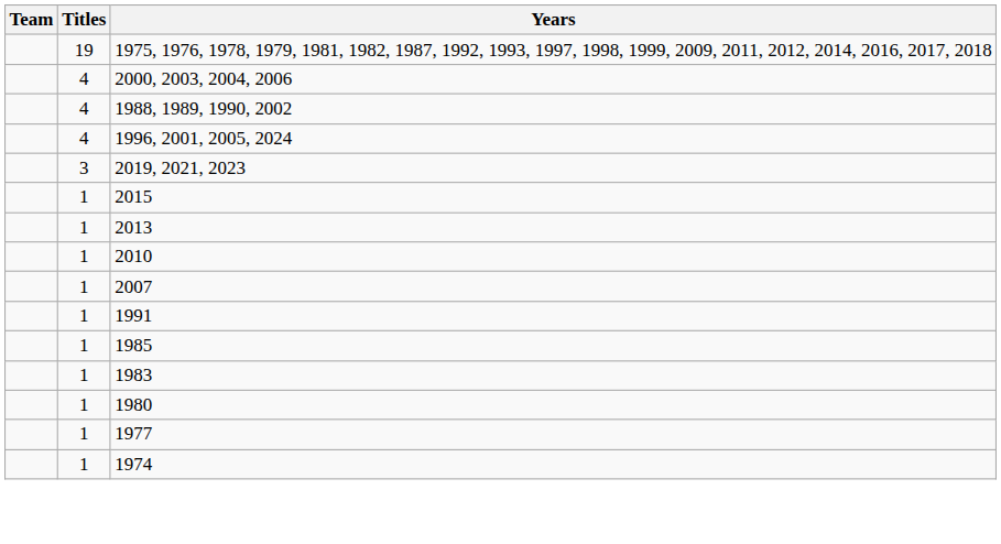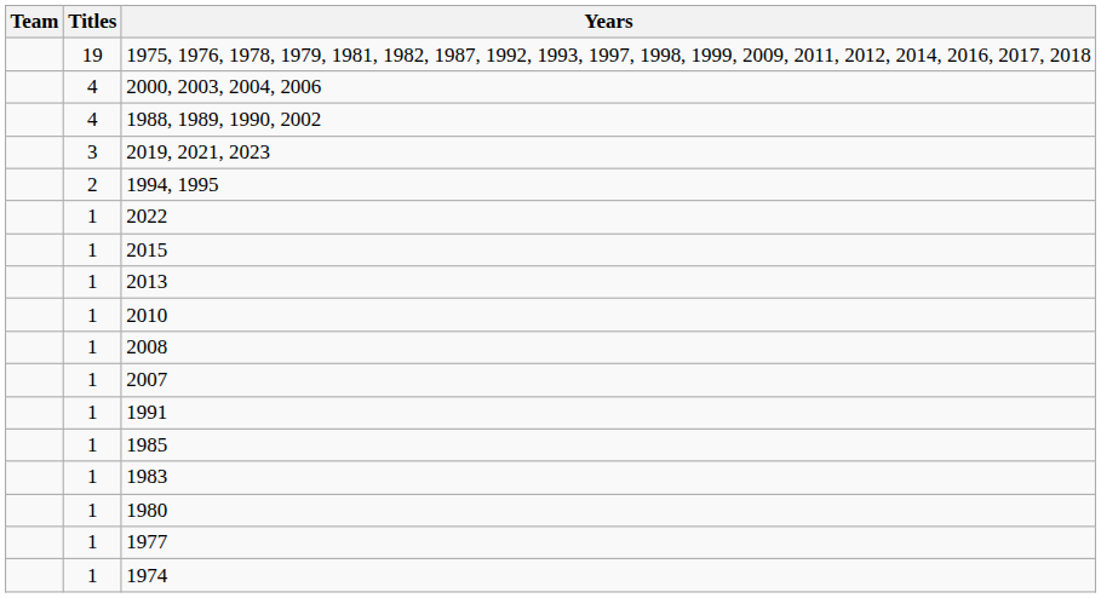 <table class="wikitable sortable" style="text-align:center">
 <tr>
 <th>Team</th>
 <th>Titles</th>
 <th>Years</th>
 </tr>
 <tr>
 <td style=><strong></strong></td>
 <td>19</td>
 <td align=left>1975, 1976, 1978, 1979, 1981, 1982, 1987, 1992, 1993, 1997, 1998, 1999, 2009, 2011, 2012, 2014, 2016, 2017, 2018</td>
 </tr>
 <tr>
 <td style=><strong></strong></td>
 <td>4</td>
 <td align=left>2000, 2003, 2004, 2006</td>
 </tr>
 <tr>
 <td style=><strong></strong></td>
 <td>4</td>
 <td align=left>1988, 1989, 1990, 2002</td>
 </tr>
 <tr>
 <td style=><strong></strong></td>
-<td>4</td>
-<td align=left>1996, 2001, 2005, 2024</td>
+<td>3</td>
+<td align=left>2019, 2021, 2023</td>
 </tr>
 <tr>
 <td style=><strong></strong></td>
-<td>3</td>
-<td align=left>2019, 2021, 2023</td>
+<td>2</td>
+<td align=left>1994, 1995</td>
+</tr>
+<tr>
+<td style=><strong></strong></td>
+<td>1</td>
+<td align=left>2022</td>
 </tr>
 <tr>
 <td style=><strong></strong></td>
 <td>1</td>
 <td align="left">2015</td>
 </tr>
 <tr>
 <td style=><strong></strong></td>
 <td>1</td>
 <td align=left>2013</td>
 </tr>
 <tr>
 <td style=><strong></strong></td>
 <td>1</td>
 <td align=left>2010</td>
+</tr>
+<tr>
+<td style=><strong></strong></td>
+<td>1</td>
+<td align=left>2008</td>
 </tr>
 <tr>
 <td style=><strong></strong></td>
 <td>1</td>
 <td align=left>2007</td>
 </tr>
 <tr>
 <td style=><strong></strong></td>
 <td>1</td>
 <td align=left>1991</td>
 </tr>
 <tr>
 <td style=><strong></strong></td>
 <td>1</td>
 <td align=left>1985</td>
 </tr>
 <tr>
 <td style=><strong></strong></td>
 <td>1</td>
 <td align=left>1983</td>
 </tr>
 <tr>
 <td style=><strong></strong></td>
 <td>1</td>
 <td align=left>1980</td>
 </tr>
 <tr>
 <td style=><strong></strong></td>
 <td>1</td>
 <td align=left>1977</td>
 </tr>
 <tr>
 <td style=><strong></strong></td>
 <td>1</td>
 <td align=left>1974</td>
 </tr>
 </table>
